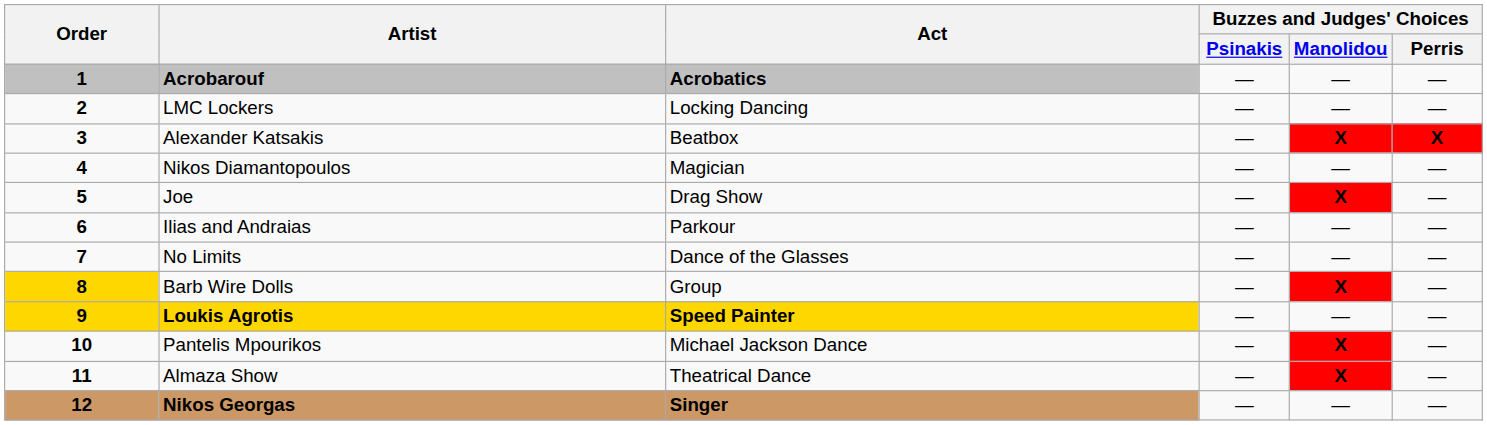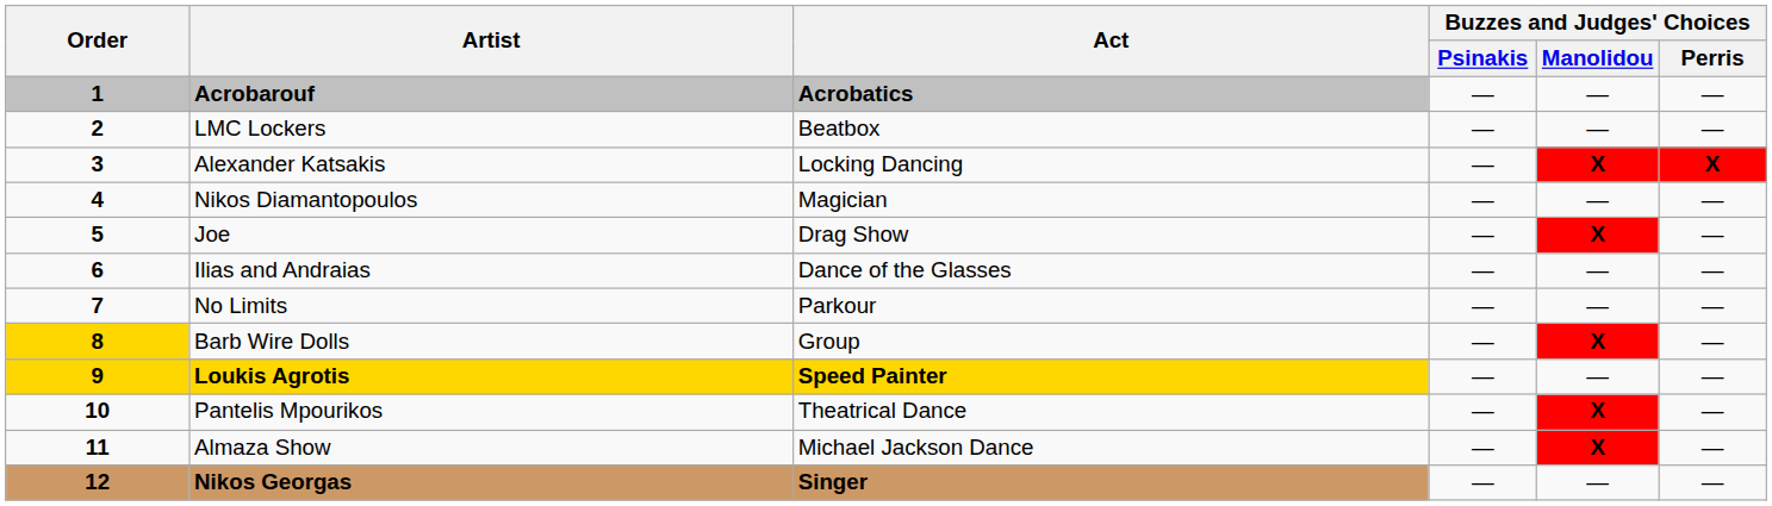 <table class="wikitable" style="width:100%;">
 <tr>
 <th rowspan=2>Order</th>
 <th rowspan=2>Artist</th>
 <th rowspan=2>Act</th>
 <th colspan=3>Buzzes and Judges' Choices</th>
 </tr>
 <tr>
 <th width="70"><a href='#'>Psinakis</a></th>
 <th width="70"><a href='#'>Manolidou</a></th>
 <th width="70">Perris</th>
 </tr>
 <tr>
 <th style="background:silver;text-align:center;">1</th>
 <td style="background:silver;"><strong>Acrobarouf</strong></td>
 <td style="background:silver;"><strong>Acrobatics</strong></td>
 <td align="center">—</td>
 <td align="center">—</td>
 <td align="center">—</td>
 </tr>
 <tr>
 <td align="center"><strong>2</strong></td>
 <td>LMC Lockers</td>
-<td>Locking Dancing</td>
+<td>Beatbox</td>
 <td align="center">—</td>
 <td align="center">—</td>
 <td align="center">—</td>
 </tr>
 <tr>
 <td align="center"><strong>3</strong></td>
 <td>Alexander Katsakis</td>
-<td>Beatbox</td>
+<td>Locking Dancing</td>
 <td align="center">—</td>
 <td style="background:red; text-align:center;"><strong>X</strong></td>
 <td style="background:red; text-align:center;"><strong>X</strong></td>
 </tr>
 <tr>
 <td align="center"><strong>4</strong></td>
 <td>Nikos Diamantopoulos</td>
 <td>Magician</td>
 <td align="center">—</td>
 <td align="center">—</td>
 <td align="center">—</td>
 </tr>
 <tr>
 <td align="center"><strong>5</strong></td>
 <td>Joe</td>
 <td>Drag Show</td>
 <td align="center">—</td>
 <td style="background:red; text-align:center;"><strong>X</strong></td>
 <td align="center">—</td>
 </tr>
 <tr>
 <td align="center"><strong>6</strong></td>
 <td>Ilias and Andraias</td>
-<td>Parkour</td>
+<td>Dance of the Glasses</td>
 <td align="center">—</td>
 <td align="center">—</td>
 <td align="center">—</td>
 </tr>
 <tr>
 <td align="center"><strong>7</strong></td>
 <td>No Limits</td>
-<td>Dance of the Glasses</td>
+<td>Parkour</td>
 <td align="center">—</td>
 <td align="center">—</td>
 <td align="center">—</td>
 </tr>
 <tr>
 <td align="center" style="background: gold;"><strong>8</strong></td>
 <td>Barb Wire Dolls</td>
 <td>Group</td>
 <td align="center">—</td>
 <td style="background:red; text-align:center;"><strong>X</strong></td>
 <td align="center">—</td>
 </tr>
 <tr>
 <th style="background:gold;text-align:center;">9</th>
 <td style="background:gold;"><strong>Loukis Agrotis</strong></td>
 <td style="background:gold;"><strong>Speed Painter</strong></td>
 <td align="center">—</td>
 <td align="center">—</td>
 <td align="center">—</td>
 </tr>
 <tr>
 <td align="center"><strong>10</strong></td>
 <td>Pantelis Mpourikos</td>
-<td>Michael Jackson Dance</td>
+<td>Theatrical Dance</td>
 <td align="center">—</td>
 <td style="background:red; text-align:center;"><strong>X</strong></td>
 <td align="center">—</td>
 </tr>
 <tr>
 <td align="center"><strong>11</strong></td>
 <td>Almaza Show</td>
-<td>Theatrical Dance</td>
+<td>Michael Jackson Dance</td>
 <td align="center">—</td>
 <td style="background:red; text-align:center;"><strong>X</strong></td>
 <td align="center">—</td>
 </tr>
 <tr>
 <th style="background:#c96;text-align:center;">12</th>
 <td style="background:#c96;"><strong>Nikos Georgas</strong></td>
 <td style="background:#c96;"><strong>Singer</strong></td>
 <td align="center">—</td>
 <td align="center">—</td>
 <td align="center">—</td>
 </tr>
 </table>
